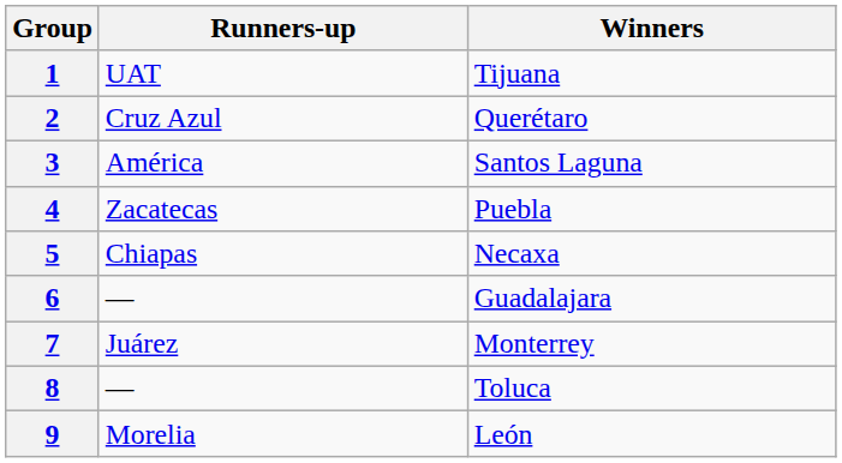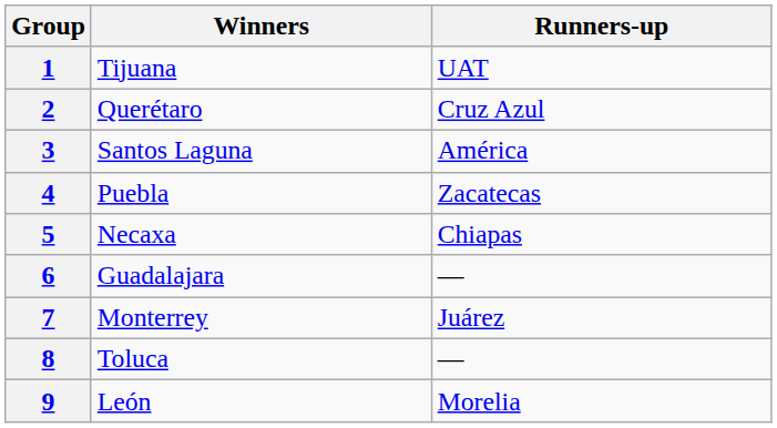 <table class="wikitable">
 <tr>
 <th>Group</th>
+<th width=200>Winners</th>
 <th width=200>Runners-up</th>
-<th width=200>Winners</th>
 </tr>
 <tr>
 <th><a href='#'>1</a></th>
+<td><a href='#'>Tijuana</a></td>
 <td><a href='#'>UAT</a></td>
-<td><a href='#'>Tijuana</a></td>
 </tr>
 <tr>
 <th><a href='#'>2</a></th>
+<td><a href='#'>Querétaro</a></td>
 <td><a href='#'>Cruz Azul</a></td>
-<td><a href='#'>Querétaro</a></td>
 </tr>
 <tr>
 <th><a href='#'>3</a></th>
+<td><a href='#'>Santos Laguna</a></td>
 <td><a href='#'>América</a></td>
-<td><a href='#'>Santos Laguna</a></td>
 </tr>
 <tr>
 <th><a href='#'>4</a></th>
+<td><a href='#'>Puebla</a></td>
 <td><a href='#'>Zacatecas</a></td>
-<td><a href='#'>Puebla</a></td>
 </tr>
 <tr>
 <th><a href='#'>5</a></th>
+<td><a href='#'>Necaxa</a></td>
 <td><a href='#'>Chiapas</a></td>
-<td><a href='#'>Necaxa</a></td>
 </tr>
 <tr>
 <th><a href='#'>6</a></th>
+<td><a href='#'>Guadalajara</a></td>
 <td>—</td>
-<td><a href='#'>Guadalajara</a></td>
 </tr>
 <tr>
 <th><a href='#'>7</a></th>
+<td><a href='#'>Monterrey</a></td>
 <td><a href='#'>Juárez</a></td>
-<td><a href='#'>Monterrey</a></td>
 </tr>
 <tr>
 <th><a href='#'>8</a></th>
+<td><a href='#'>Toluca</a></td>
 <td>—</td>
-<td><a href='#'>Toluca</a></td>
 </tr>
 <tr>
 <th><a href='#'>9</a></th>
+<td><a href='#'>León</a></td>
 <td><a href='#'>Morelia</a></td>
-<td><a href='#'>León</a></td>
 </tr>
 </table>
